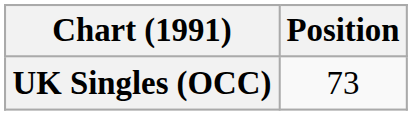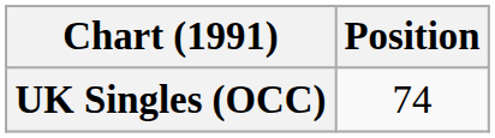 <table class="wikitable plainrowheaders" style="text-align:center">
 <tr>
 <th>Chart (1991)</th>
 <th>Position</th>
 </tr>
 <tr>
 <th scope="row">UK Singles (OCC)</th>
-<td>73</td>
+<td>74</td>
 </tr>
 </table>
